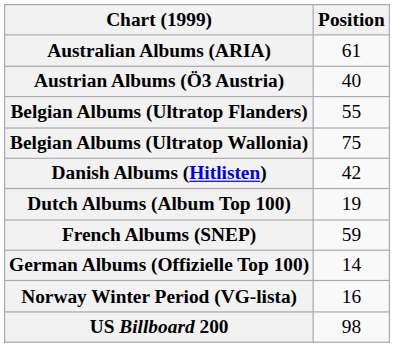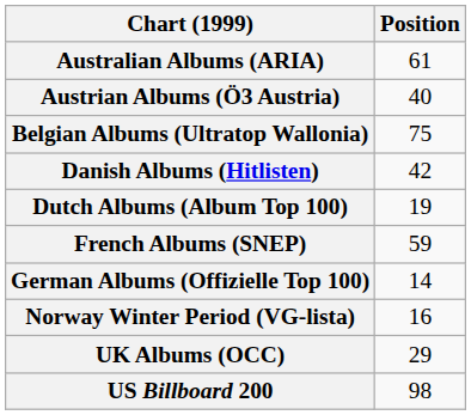 <table class="wikitable sortable plainrowheaders" style="text-align:center;">
 <tr>
 <th scope="col">Chart (1999)</th>
 <th scope="col">Position</th>
 </tr>
 <tr>
 <th scope="row">Australian Albums (ARIA)</th>
 <td>61</td>
 </tr>
 <tr>
 <th scope="row">Austrian Albums (Ö3 Austria)</th>
 <td>40</td>
-</tr>
-<tr>
-<th scope="row">Belgian Albums (Ultratop Flanders)</th>
-<td>55</td>
 </tr>
 <tr>
 <th scope="row">Belgian Albums (Ultratop Wallonia)</th>
 <td>75</td>
 </tr>
 <tr>
 <th scope="row">Danish Albums (<a href='#'>Hitlisten</a>)</th>
 <td>42</td>
 </tr>
 <tr>
 <th scope="row">Dutch Albums (Album Top 100)</th>
 <td>19</td>
 </tr>
 <tr>
 <th scope="row">French Albums (SNEP)</th>
 <td>59</td>
 </tr>
 <tr>
 <th scope="row">German Albums (Offizielle Top 100)</th>
 <td>14</td>
 </tr>
 <tr>
 <th scope="row">Norway Winter Period (VG-lista)</th>
 <td>16</td>
 </tr>
 <tr>
+<th scope="row">UK Albums (OCC)</th>
+<td>29</td>
+</tr>
+<tr>
 <th scope="row">US <em>Billboard</em> 200</th>
 <td>98</td>
 </tr>
 </table>
